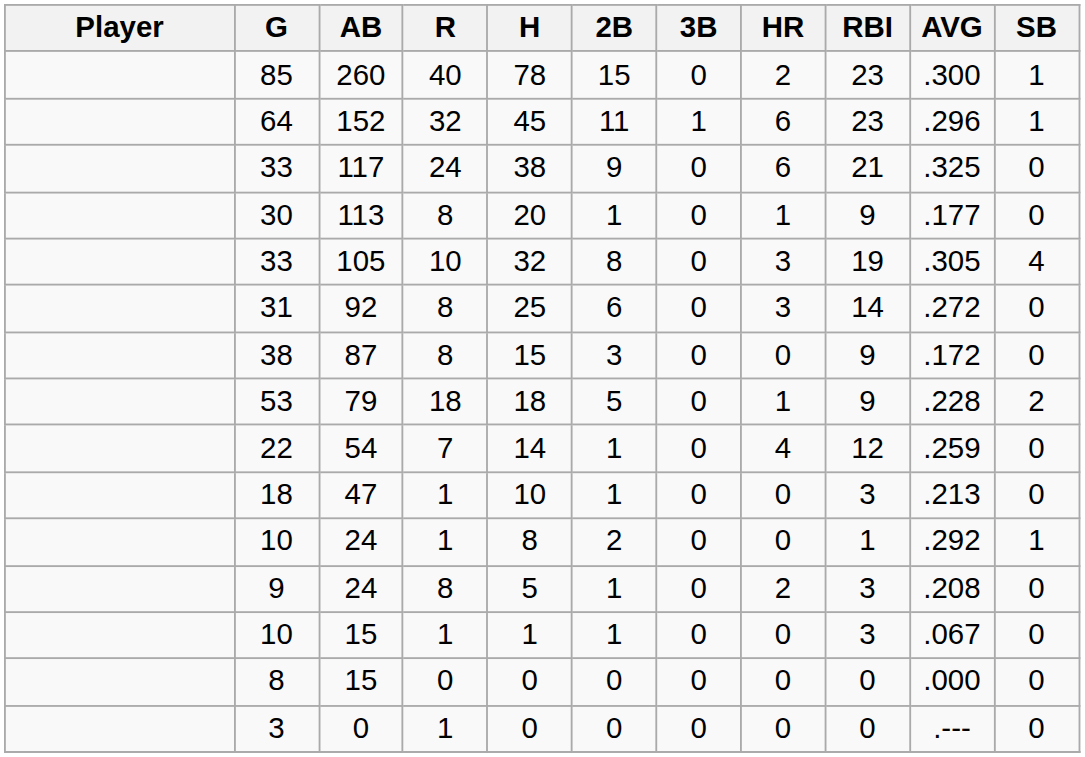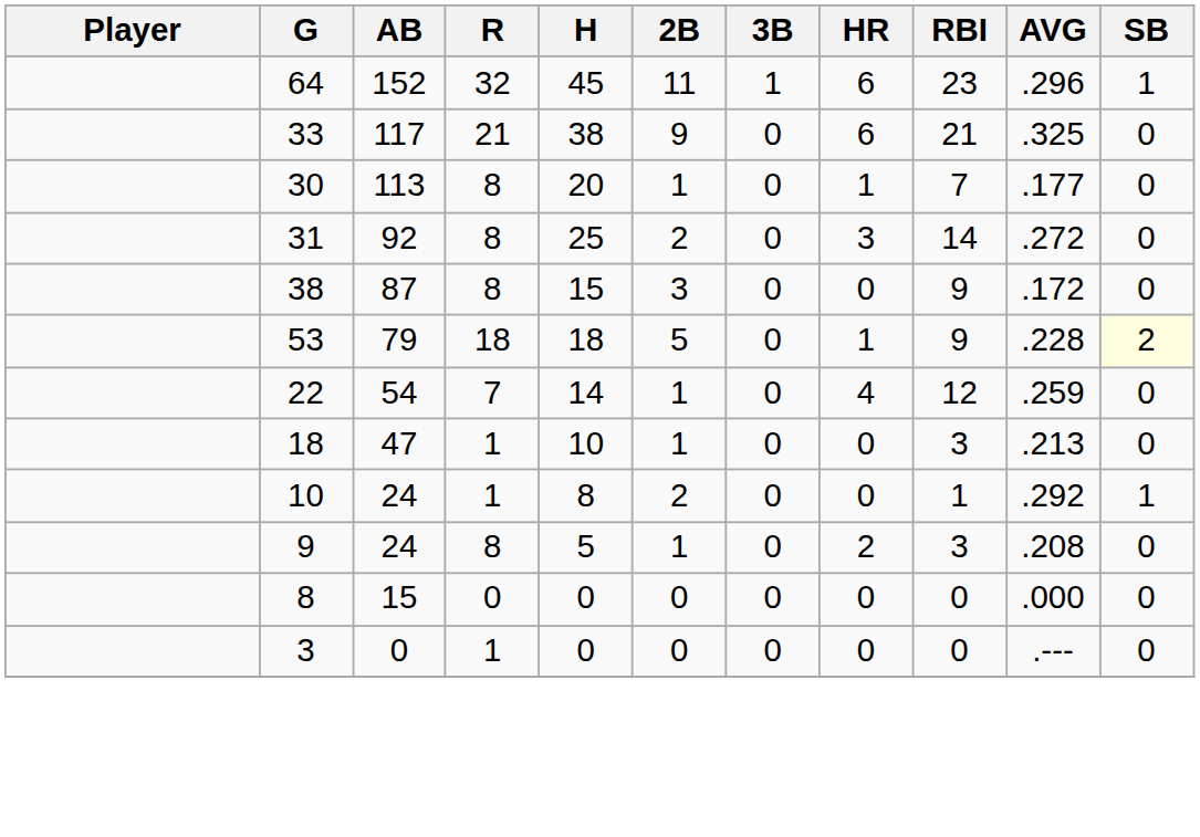 <table class="wikitable sortable">
 <tr>
 <th bgcolor="#DDDDFF" width="19%">Player</th>
 <th bgcolor="#DDDDFF" width="7%">G</th>
 <th bgcolor="#DDDDFF" width="7%">AB</th>
 <th bgcolor="#DDDDFF" width="7%">R</th>
 <th bgcolor="#DDDDFF" width="7%">H</th>
 <th bgcolor="#DDDDFF" width="7%">2B</th>
 <th bgcolor="#DDDDFF" width="7%">3B</th>
 <th bgcolor="#DDDDFF" width="7%">HR</th>
 <th bgcolor="#DDDDFF" width="7%">RBI</th>
 <th bgcolor="#DDDDFF" width="7%">AVG</th>
 <th bgcolor="#DDDDFF" width="7%">SB</th>
-</tr>
-<tr align="center">
-<td></td>
-<td>85</td>
-<td>260</td>
-<td>40</td>
-<td>78</td>
-<td>15</td>
-<td>0</td>
-<td>2</td>
-<td>23</td>
-<td>.300</td>
-<td>1</td>
 </tr>
 <tr align="center">
 <td></td>
 <td>64</td>
 <td>152</td>
 <td>32</td>
 <td>45</td>
 <td>11</td>
 <td>1</td>
 <td>6</td>
 <td>23</td>
 <td>.296</td>
 <td>1</td>
 </tr>
 <tr align="center">
 <td></td>
 <td>33</td>
 <td>117</td>
-<td>24</td>
+<td>21</td>
 <td>38</td>
 <td>9</td>
 <td>0</td>
 <td>6</td>
 <td>21</td>
 <td>.325</td>
 <td>0</td>
 </tr>
 <tr align=center>
 <td></td>
 <td>30</td>
 <td>113</td>
 <td>8</td>
 <td>20</td>
 <td>1</td>
 <td>0</td>
 <td>1</td>
-<td>9</td>
+<td>7</td>
 <td>.177</td>
 <td>0</td>
-</tr>
-<tr align=center>
-<td></td>
-<td>33</td>
-<td>105</td>
-<td>10</td>
-<td>32</td>
-<td>8</td>
-<td>0</td>
-<td>3</td>
-<td>19</td>
-<td>.305</td>
-<td>4</td>
 </tr>
 <tr align=center>
 <td></td>
 <td>31</td>
 <td>92</td>
 <td>8</td>
 <td>25</td>
-<td>6</td>
+<td>2</td>
 <td>0</td>
 <td>3</td>
 <td>14</td>
 <td>.272</td>
 <td>0</td>
 </tr>
 <tr align=center>
 <td></td>
 <td>38</td>
 <td>87</td>
 <td>8</td>
 <td>15</td>
 <td>3</td>
 <td>0</td>
 <td>0</td>
 <td>9</td>
 <td>.172</td>
 <td>0</td>
 </tr>
 <tr align=center>
 <td></td>
 <td>53</td>
 <td>79</td>
 <td>18</td>
 <td>18</td>
 <td>5</td>
 <td>0</td>
 <td>1</td>
 <td>9</td>
 <td>.228</td>
-<td>2</td>
+<td style="background: lightyellow;">2</td>
 </tr>
 <tr align="center">
 <td></td>
 <td>22</td>
 <td>54</td>
 <td>7</td>
 <td>14</td>
 <td>1</td>
 <td>0</td>
 <td>4</td>
 <td>12</td>
 <td>.259</td>
 <td>0</td>
 </tr>
 <tr align="center">
 <td></td>
 <td>18</td>
 <td>47</td>
 <td>1</td>
 <td>10</td>
 <td>1</td>
 <td>0</td>
 <td>0</td>
 <td>3</td>
 <td>.213</td>
 <td>0</td>
 </tr>
 <tr align="center">
 <td></td>
 <td>10</td>
 <td>24</td>
 <td>1</td>
 <td>8</td>
 <td>2</td>
 <td>0</td>
 <td>0</td>
 <td>1</td>
 <td>.292</td>
 <td>1</td>
 </tr>
 <tr align="center">
 <td></td>
 <td>9</td>
 <td>24</td>
 <td>8</td>
 <td>5</td>
 <td>1</td>
 <td>0</td>
 <td>2</td>
 <td>3</td>
 <td>.208</td>
 <td>0</td>
 </tr>
-<tr align=center>
-<td></td>
-<td>10</td>
-<td>15</td>
-<td>1</td>
-<td>1</td>
-<td>1</td>
-<td>0</td>
-<td>0</td>
-<td>3</td>
-<td>.067</td>
-<td>0</td>
-</tr>
 <tr align="center">
 <td></td>
 <td>8</td>
 <td>15</td>
 <td>0</td>
 <td>0</td>
 <td>0</td>
 <td>0</td>
 <td>0</td>
 <td>0</td>
 <td>.000</td>
 <td>0</td>
 </tr>
 <tr align="center">
 <td></td>
 <td>3</td>
 <td>0</td>
 <td>1</td>
 <td>0</td>
 <td>0</td>
 <td>0</td>
 <td>0</td>
 <td>0</td>
 <td>.---</td>
 <td>0</td>
 </tr>
 <tr align="center">
 </tr>
 </table>
